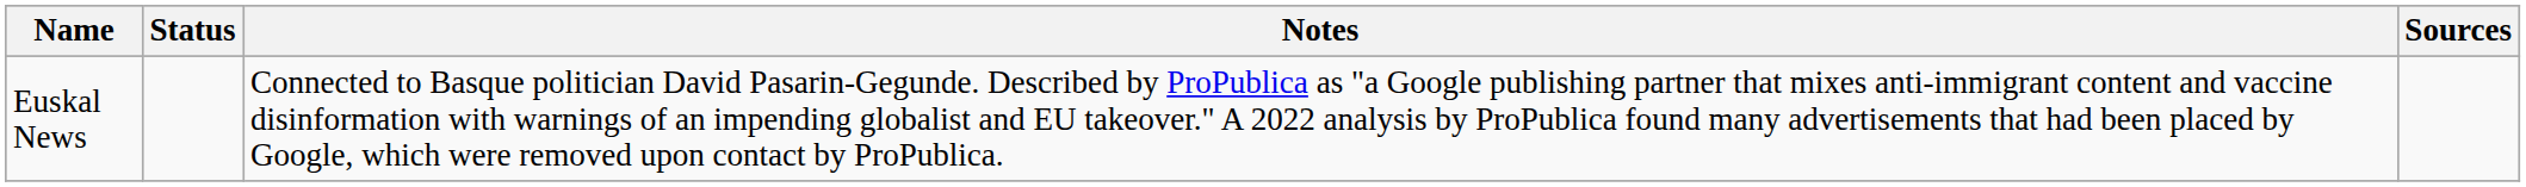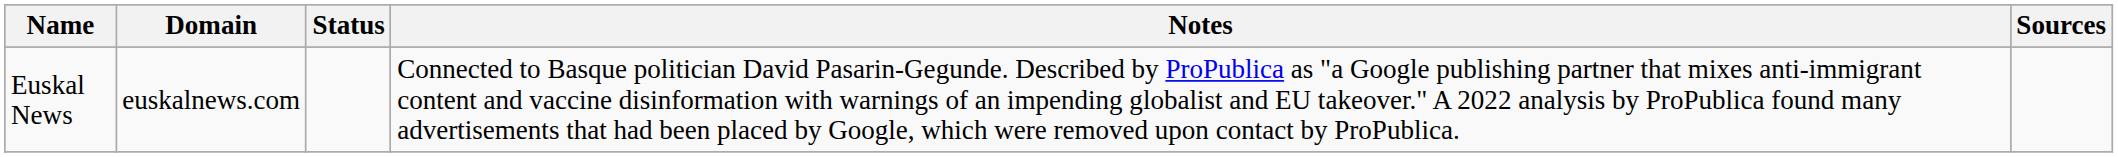 <table class="wikitable sortable mw-collapsible mw-collapsed">
 <tr>
 <th>Name</th>
+<th>Domain</th>
 <th>Status</th>
 <th class="sortable">Notes</th>
 <th class="unsortable">Sources</th>
 </tr>
 <tr>
 <td>Euskal News</td>
+<td>euskalnews.com</td>
 <td></td>
 <td>Connected to Basque politician David Pasarin-Gegunde. Described by <a href='#'>ProPublica</a> as "a Google publishing partner that mixes anti-immigrant content and vaccine disinformation with warnings of an impending globalist and EU takeover." A 2022 analysis by ProPublica found many advertisements that had been placed by Google, which were removed upon contact by ProPublica.</td>
 <td></td>
 </tr>
 </table>
